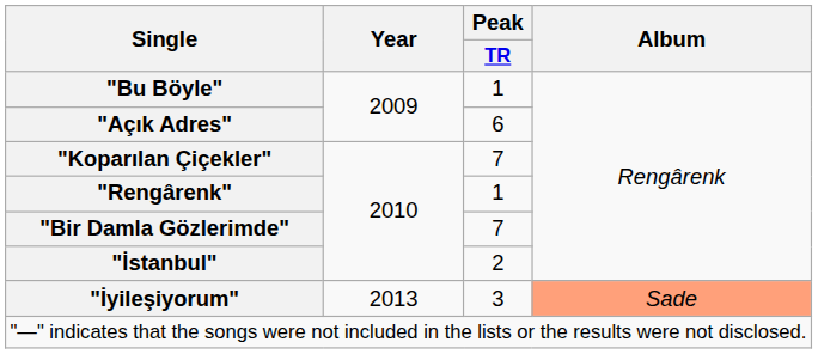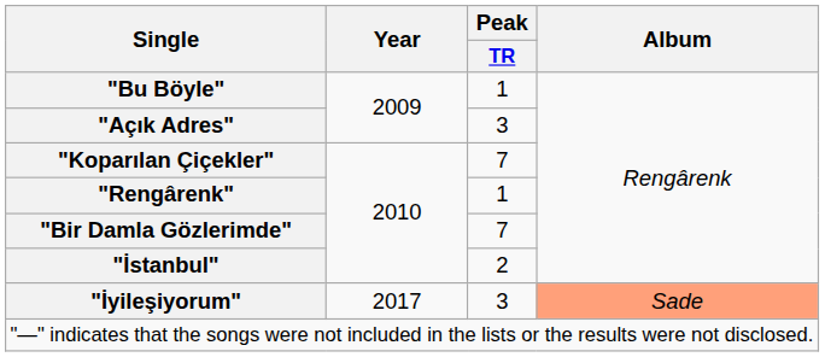 <table class="wikitable plainrowheaders" style="text-align:center;">
 <tr>
 <th scope="col" rowspan="2" style="width:14em;">Single</th>
 <th scope="col" rowspan="2">Year</th>
 <th scope="col">Peak</th>
 <th scope="col" rowspan="2">Album</th>
 </tr>
 <tr>
 <th scope="col" style="width:3em;font-size:90%;"><a href='#'>TR</a><br></th>
 </tr>
 <tr>
 <th scope="row">"Bu Böyle"</th>
 <td rowspan="2">2009</td>
 <td>1</td>
 <td rowspan="6"><em>Rengârenk</em></td>
 </tr>
 <tr>
 <th scope="row">"Açık Adres"</th>
-<td>6</td>
+<td>3</td>
 </tr>
 <tr>
 <th scope="row">"Koparılan Çiçekler"</th>
 <td rowspan="4">2010</td>
 <td>7</td>
 </tr>
 <tr>
 <th scope="row">"Rengârenk"</th>
 <td>1</td>
 </tr>
 <tr>
 <th scope="row">"Bir Damla Gözlerimde"</th>
 <td>7</td>
 </tr>
 <tr>
 <th scope="row">"İstanbul"</th>
 <td>2</td>
 </tr>
 <tr>
 <th scope="row">"İyileşiyorum"</th>
-<td>2013</td>
+<td>2017</td>
 <td>3</td>
 <td style="background: lightsalmon;"><em>Sade</em></td>
 </tr>
 <tr>
 <td colspan="5" style="font-size:90%">"—" indicates that the songs were not included in the lists or the results were not disclosed.</td>
 </tr>
 </table>
